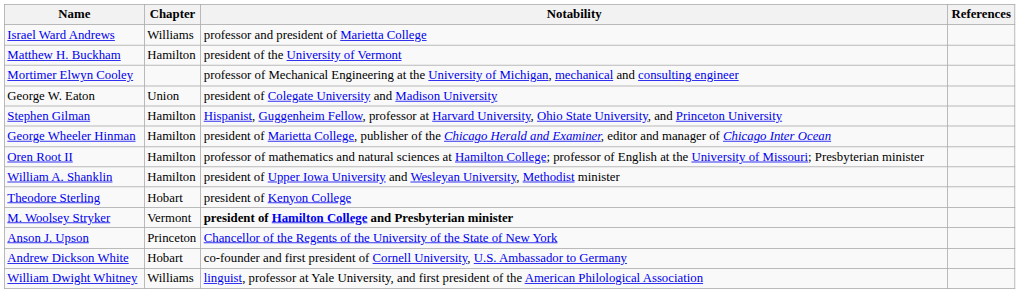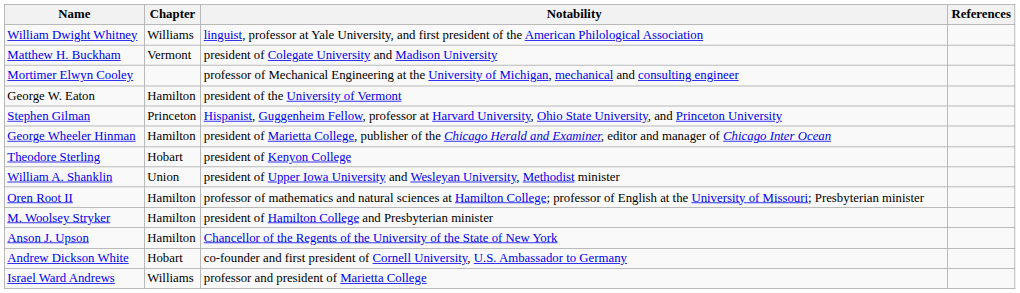 <table class="wikitable sortable" style="width:100%;">
 <tr>
 <th>Name</th>
 <th>Chapter</th>
 <th>Notability</th>
 <th>References</th>
 </tr>
 <tr>
-<td><a href='#'>Israel Ward Andrews</a></td>
+<td><a href='#'>William Dwight Whitney</a></td>
 <td>Williams</td>
-<td>professor and president of <a href='#'>Marietta College</a></td>
+<td><a href='#'>linguist</a>, professor at Yale University, and first president of the <a href='#'>American Philological Association</a></td>
 <td></td>
 </tr>
 <tr>
 <td><a href='#'>Matthew H. Buckham</a></td>
-<td>Hamilton</td>
-<td>president of the <a href='#'>University of Vermont</a></td>
+<td>Vermont</td>
+<td>president of <a href='#'>Colegate University</a> and <a href='#'>Madison University</a></td>
 <td></td>
 </tr>
 <tr>
 <td><a href='#'>Mortimer Elwyn Cooley</a></td>
 <td></td>
 <td>professor of Mechanical Engineering at the <a href='#'>University of Michigan</a>, <a href='#'>mechanical</a> and <a href='#'>consulting engineer</a></td>
 <td></td>
 </tr>
 <tr>
 <td>George W. Eaton</td>
-<td>Union</td>
-<td>president of <a href='#'>Colegate University</a> and <a href='#'>Madison University</a></td>
+<td>Hamilton</td>
+<td>president of the <a href='#'>University of Vermont</a></td>
 <td></td>
 </tr>
 <tr>
 <td><a href='#'>Stephen Gilman</a></td>
-<td>Hamilton</td>
+<td>Princeton</td>
 <td><a href='#'>Hispanist</a>, <a href='#'>Guggenheim Fellow</a>, professor at  <a href='#'>Harvard University</a>, <a href='#'>Ohio State University</a>, and <a href='#'>Princeton University</a></td>
 <td></td>
 </tr>
 <tr>
 <td><a href='#'>George Wheeler Hinman</a></td>
 <td>Hamilton</td>
 <td>president of <a href='#'>Marietta College</a>, publisher of the <em><a href='#'>Chicago Herald and Examiner</a>,</em> editor and manager of <em><a href='#'>Chicago Inter Ocean</a></em></td>
 <td><em></em></td>
 </tr>
 <tr>
+<td><a href='#'>Theodore Sterling</a></td>
+<td>Hobart</td>
+<td>president of <a href='#'>Kenyon College</a></td>
+<td></td>
+</tr>
+<tr>
+<td><a href='#'>William A. Shanklin</a></td>
+<td>Union</td>
+<td>president of <a href='#'>Upper Iowa University</a> and <a href='#'>Wesleyan University</a>, <a href='#'>Methodist</a> minister</td>
+<td></td>
+</tr>
+<tr>
 <td><a href='#'>Oren Root II</a></td>
 <td>Hamilton</td>
 <td>professor of mathematics and natural sciences at <a href='#'>Hamilton College</a>; professor of English at the <a href='#'>University of Missouri</a>; Presbyterian minister</td>
 <td></td>
 </tr>
 <tr>
-<td><a href='#'>William A. Shanklin</a></td>
+<td><a href='#'>M. Woolsey Stryker</a></td>
 <td>Hamilton</td>
-<td>president of <a href='#'>Upper Iowa University</a> and <a href='#'>Wesleyan University</a>, <a href='#'>Methodist</a> minister</td>
-<td></td>
-</tr>
-<tr>
-<td><a href='#'>Theodore Sterling</a></td>
-<td>Hobart</td>
-<td>president of <a href='#'>Kenyon College</a></td>
-<td></td>
-</tr>
-<tr>
-<td><a href='#'>M. Woolsey Stryker</a></td>
-<td>Vermont</td>
-<td><strong>president of <a href='#'>Hamilton College</a> and Presbyterian minister</strong></td>
+<td>president of <a href='#'>Hamilton College</a> and Presbyterian minister</td>
 <td></td>
 </tr>
 <tr>
 <td><a href='#'>Anson J. Upson</a></td>
-<td>Princeton</td>
+<td>Hamilton</td>
 <td><a href='#'>Chancellor of the Regents of the University of the State of New York</a></td>
 <td></td>
 </tr>
 <tr>
 <td><a href='#'>Andrew Dickson White</a></td>
 <td>Hobart</td>
 <td>co-founder and first president of <a href='#'>Cornell University</a>, <a href='#'>U.S. Ambassador to Germany</a></td>
 <td></td>
 </tr>
 <tr>
-<td><a href='#'>William Dwight Whitney</a></td>
+<td><a href='#'>Israel Ward Andrews</a></td>
 <td>Williams</td>
-<td><a href='#'>linguist</a>, professor at Yale University, and first president of the <a href='#'>American Philological Association</a></td>
+<td>professor and president of <a href='#'>Marietta College</a></td>
 <td></td>
 </tr>
 </table>
